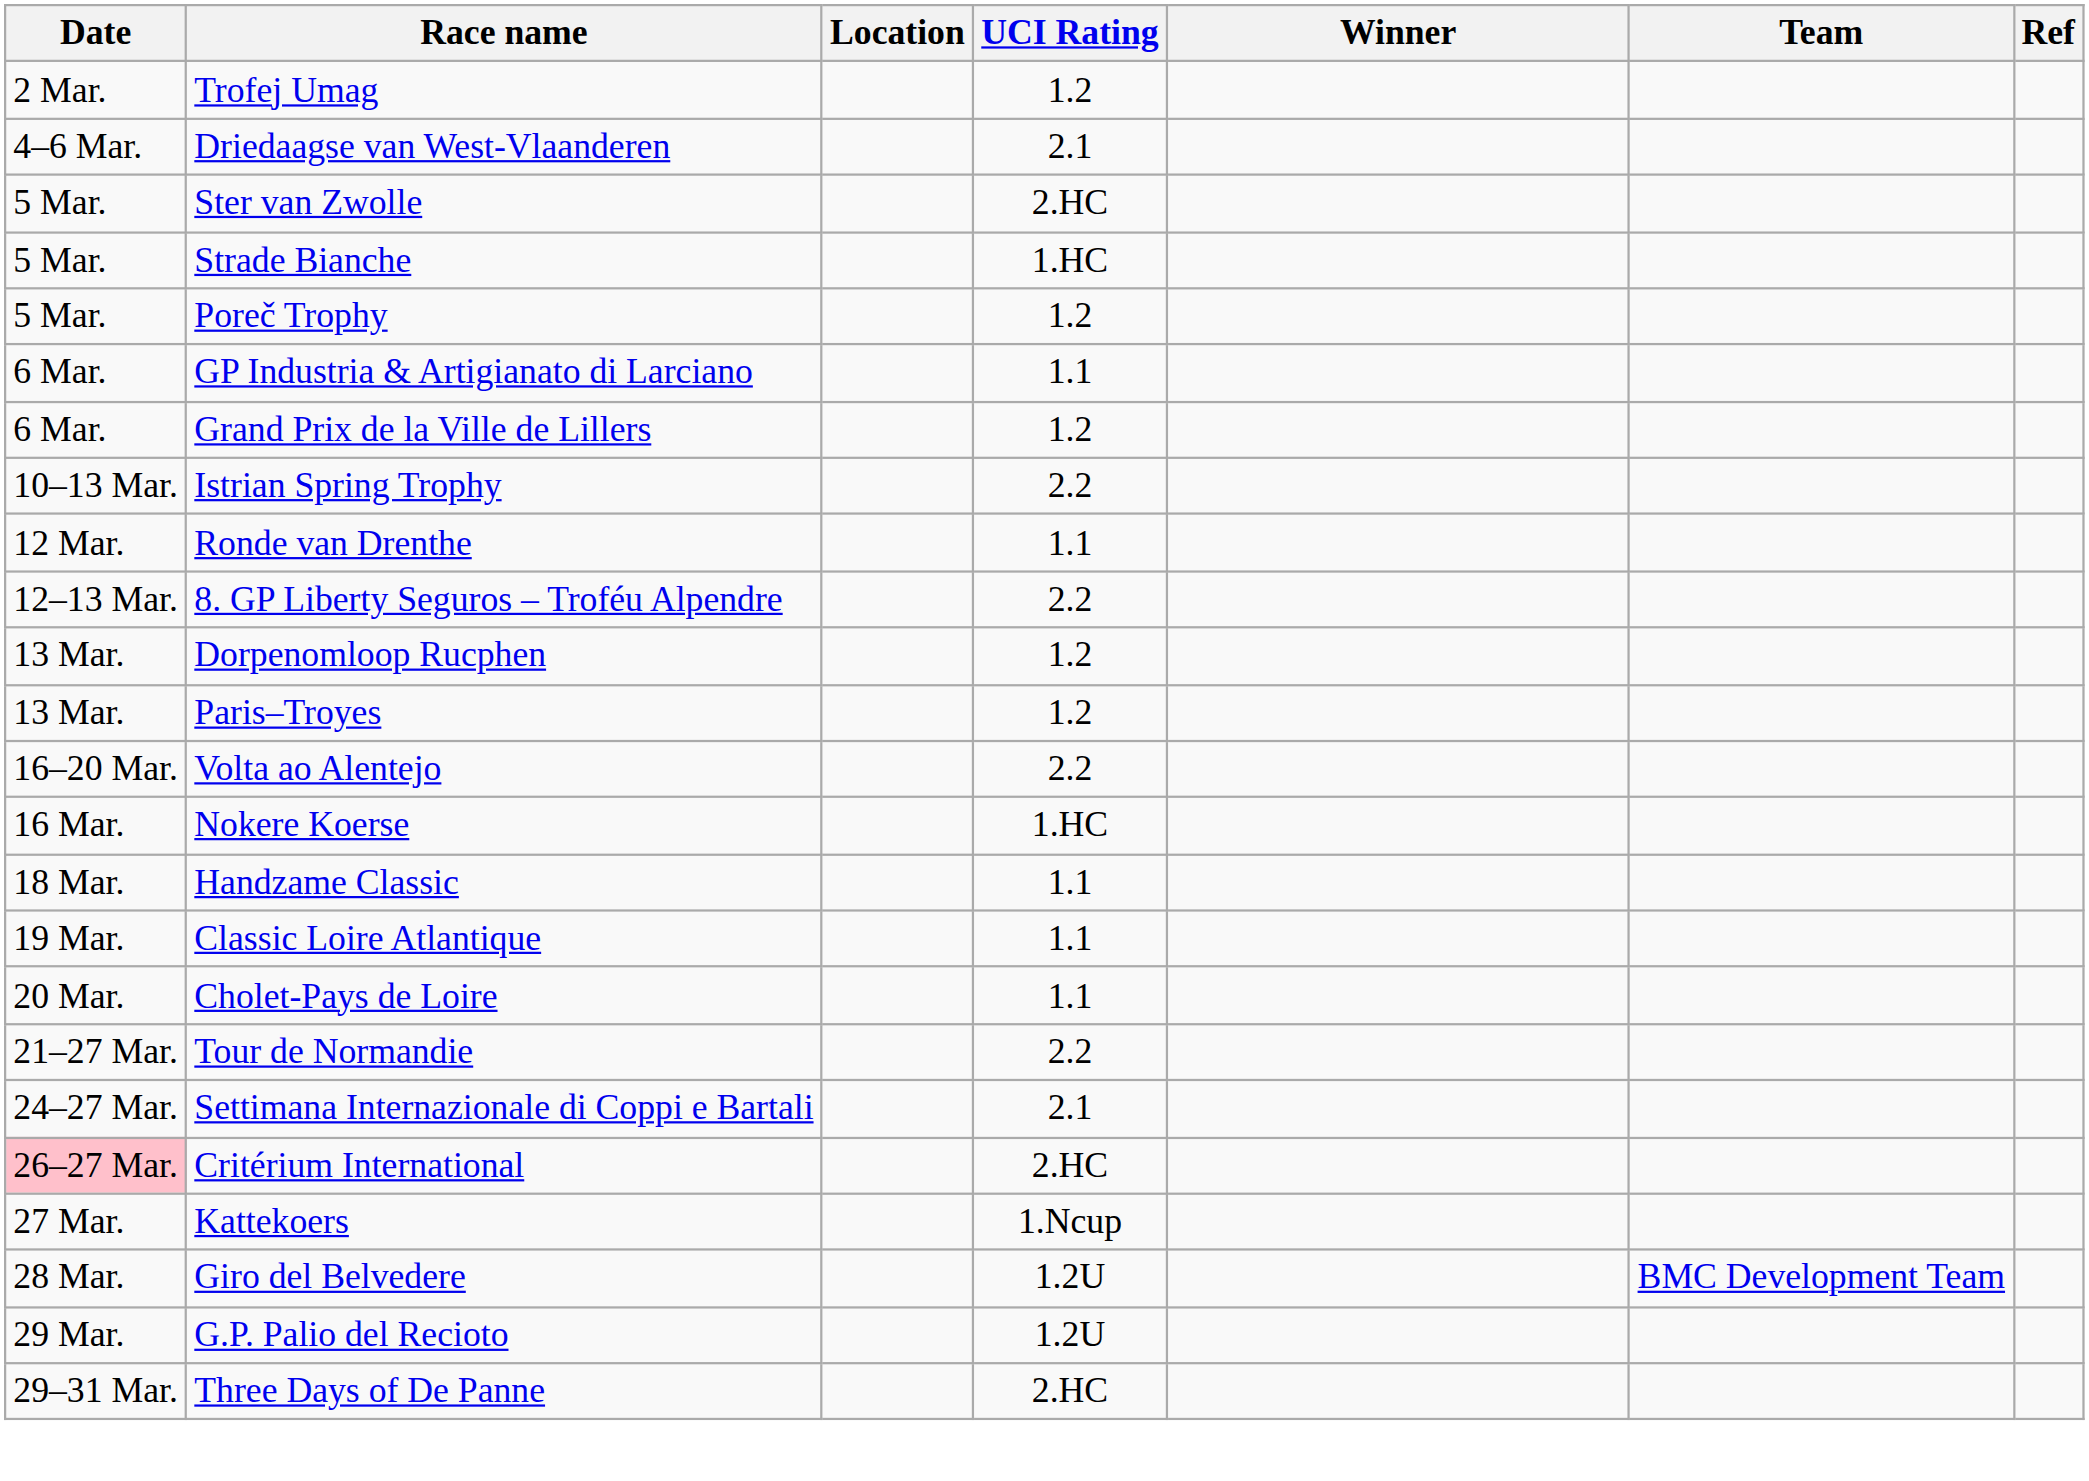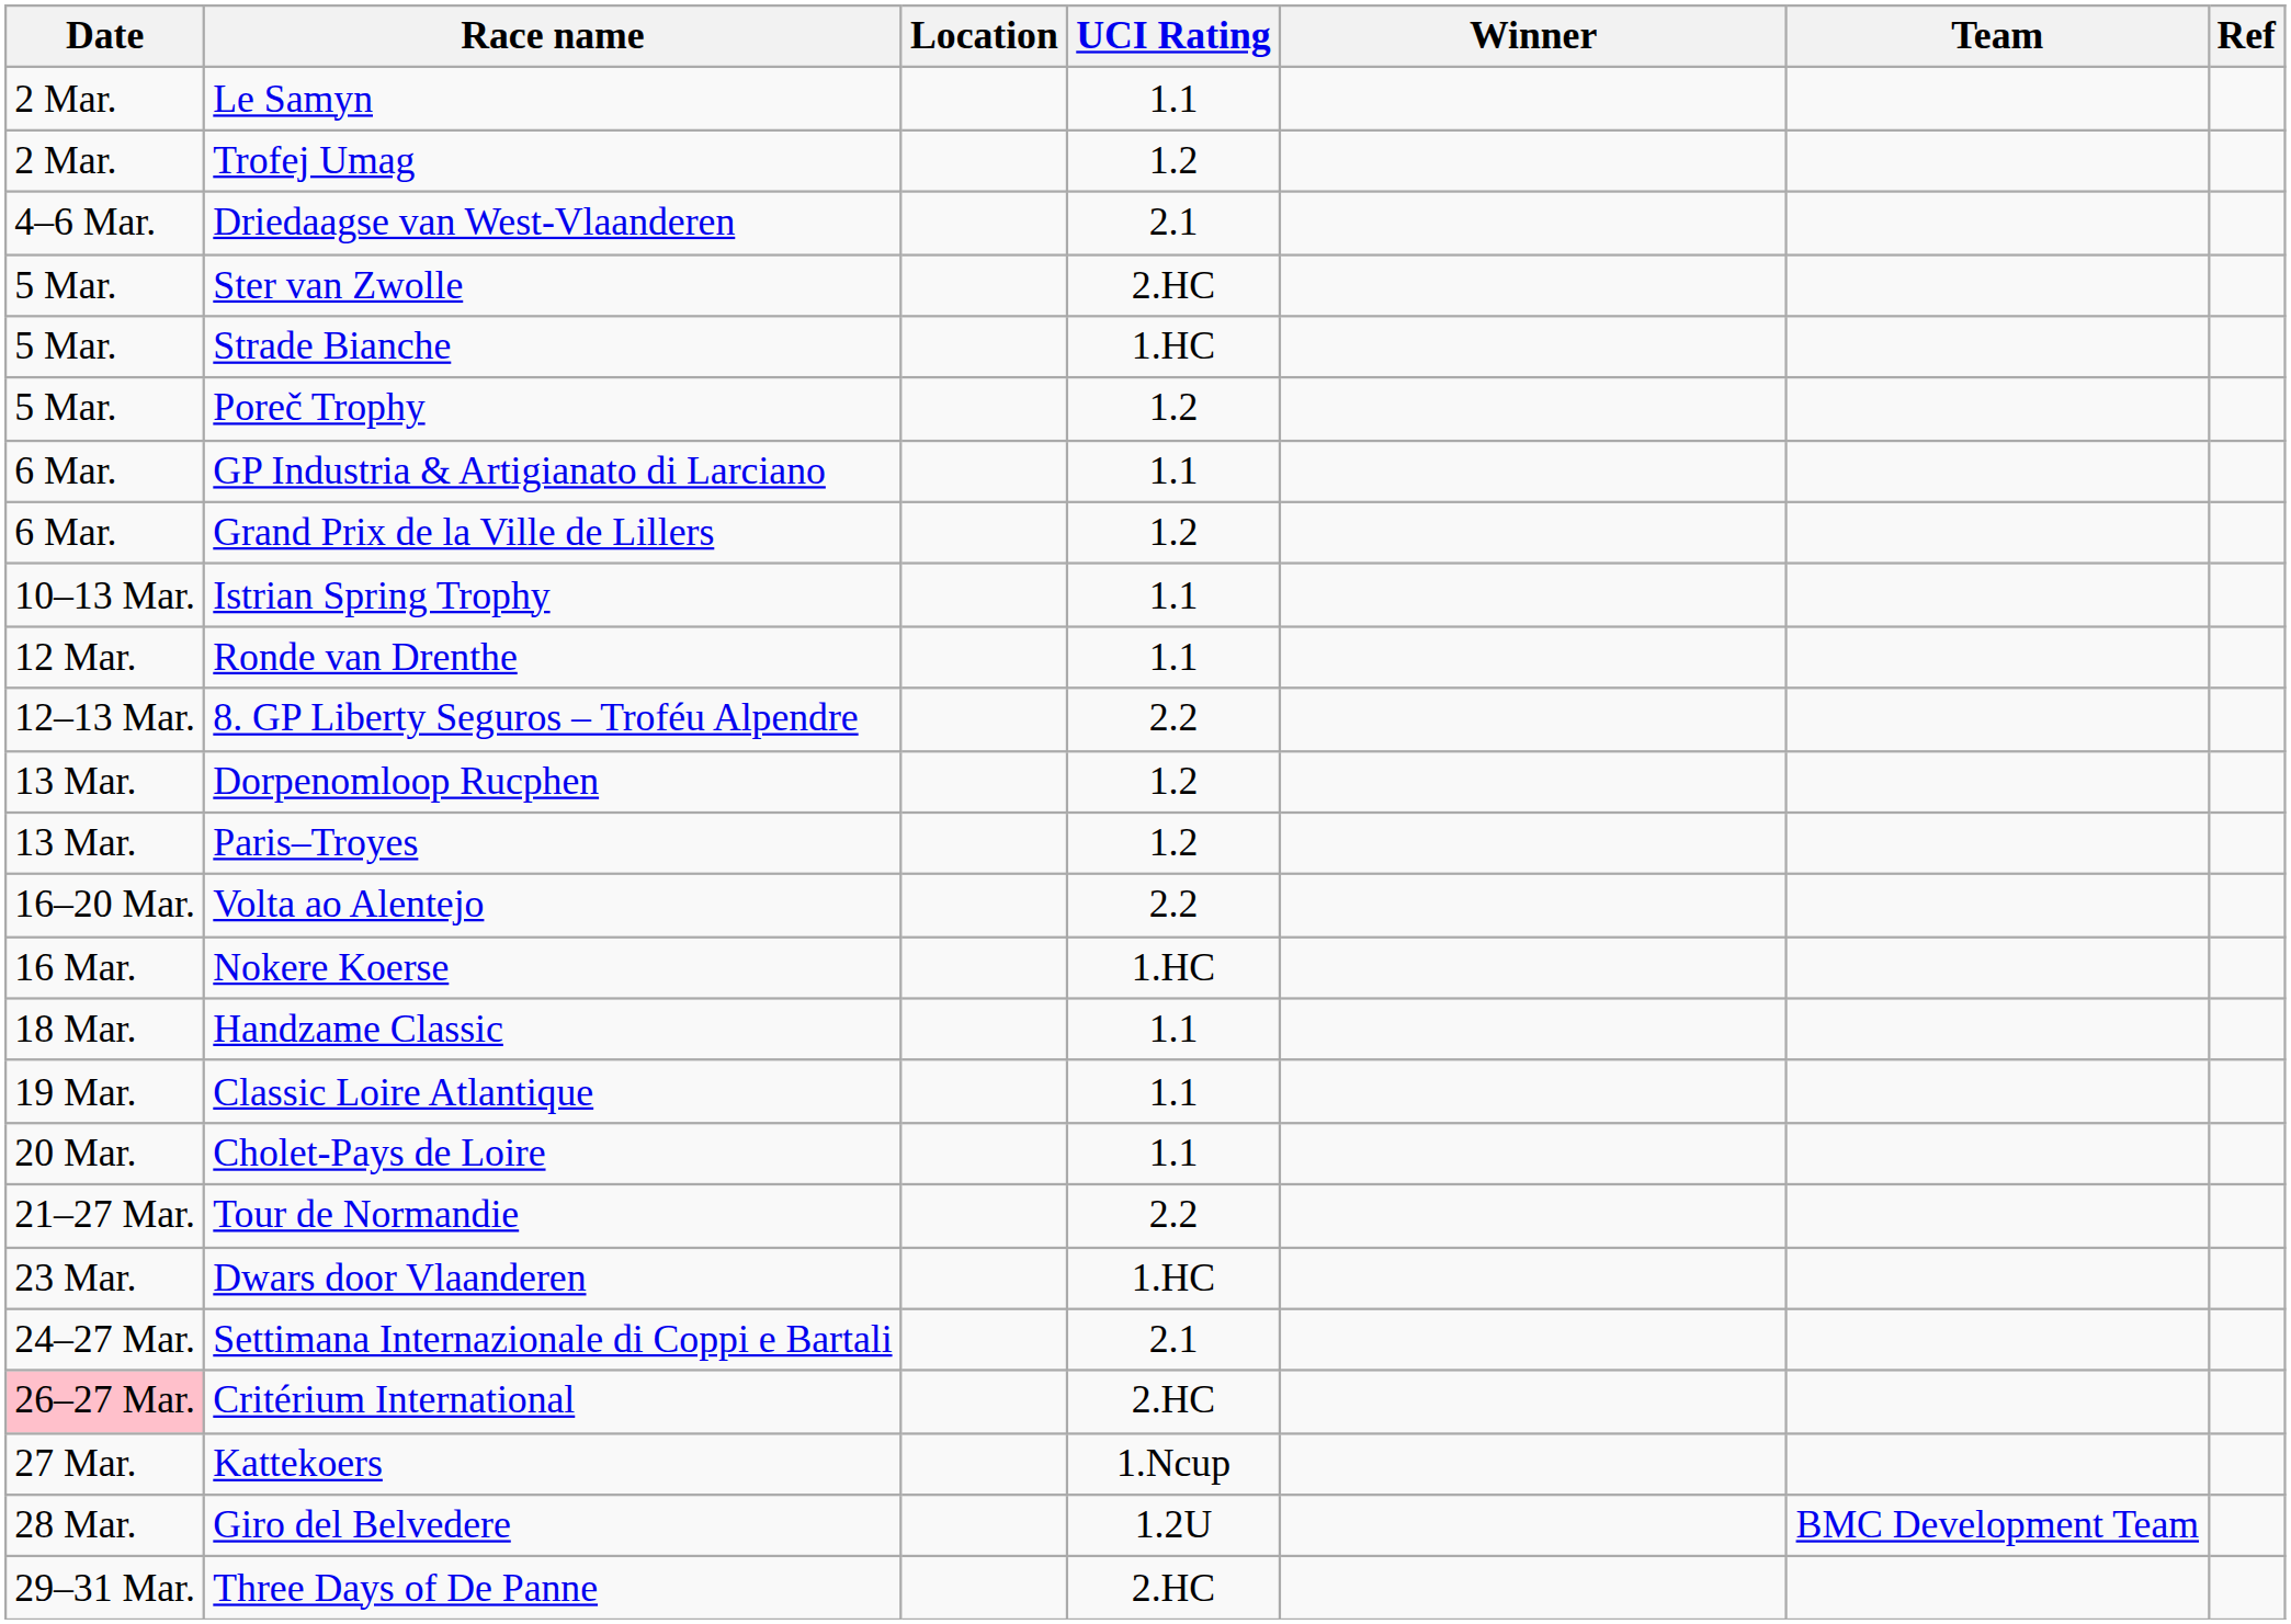 <table class="wikitable sortable">
 <tr>
 <th>Date</th>
 <th>Race name</th>
 <th>Location</th>
 <th><a href='#'>UCI Rating</a></th>
 <th width=200px>Winner</th>
 <th>Team</th>
 <th>Ref</th>
+</tr>
+<tr>
+<td>2 Mar.</td>
+<td><a href='#'>Le Samyn</a></td>
+<td></td>
+<td align=center>1.1</td>
+<td></td>
+<td></td>
+<td align=center></td>
 </tr>
 <tr>
 <td>2 Mar.</td>
 <td><a href='#'>Trofej Umag</a></td>
 <td></td>
 <td align=center>1.2</td>
 <td></td>
 <td></td>
 <td align=center></td>
 </tr>
 <tr>
 <td>4–6 Mar.</td>
 <td><a href='#'>Driedaagse van West-Vlaanderen</a></td>
 <td></td>
 <td align=center>2.1</td>
 <td></td>
 <td></td>
 <td align=center></td>
 </tr>
 <tr>
 <td>5 Mar.</td>
 <td><a href='#'>Ster van Zwolle</a></td>
 <td></td>
 <td align=center>2.HC</td>
 <td></td>
 <td></td>
 <td></td>
 </tr>
 <tr>
 <td>5 Mar.</td>
 <td><a href='#'>Strade Bianche</a></td>
 <td></td>
 <td align=center>1.HC</td>
 <td></td>
 <td></td>
 <td align=center></td>
 </tr>
 <tr>
 <td>5 Mar.</td>
 <td><a href='#'>Poreč Trophy</a></td>
 <td></td>
 <td align=center>1.2</td>
 <td></td>
 <td></td>
 <td align=center></td>
 </tr>
 <tr>
 <td>6 Mar.</td>
 <td><a href='#'>GP Industria & Artigianato di Larciano</a></td>
 <td></td>
 <td align=center>1.1</td>
 <td></td>
 <td></td>
 <td align=center></td>
 </tr>
 <tr>
 <td>6 Mar.</td>
 <td><a href='#'>Grand Prix de la Ville de Lillers</a></td>
 <td></td>
 <td align=center>1.2</td>
 <td></td>
 <td></td>
 <td align=center></td>
 </tr>
 <tr>
 <td>10–13 Mar.</td>
 <td><a href='#'>Istrian Spring Trophy</a></td>
 <td></td>
-<td align=center>2.2</td>
+<td align=center>1.1</td>
 <td></td>
 <td></td>
 <td align=center></td>
 </tr>
 <tr>
 <td>12 Mar.</td>
 <td><a href='#'>Ronde van Drenthe</a></td>
 <td></td>
 <td align=center>1.1</td>
 <td></td>
 <td></td>
 <td align=center></td>
 </tr>
 <tr>
 <td>12–13 Mar.</td>
 <td><a href='#'>8. GP Liberty Seguros – Troféu Alpendre</a></td>
 <td></td>
 <td align=center>2.2</td>
 <td></td>
 <td></td>
 <td align=center></td>
 </tr>
 <tr>
 <td>13 Mar.</td>
 <td><a href='#'>Dorpenomloop Rucphen</a></td>
 <td></td>
 <td align=center>1.2</td>
 <td></td>
 <td></td>
 <td align=center></td>
 </tr>
 <tr>
 <td>13 Mar.</td>
 <td><a href='#'>Paris–Troyes</a></td>
 <td></td>
 <td align=center>1.2</td>
 <td></td>
 <td></td>
 <td align=center></td>
 </tr>
 <tr>
 <td>16–20 Mar.</td>
 <td><a href='#'>Volta ao Alentejo</a></td>
 <td></td>
 <td align=center>2.2</td>
 <td></td>
 <td></td>
 <td align=center></td>
 </tr>
 <tr>
 <td>16 Mar.</td>
 <td><a href='#'>Nokere Koerse</a></td>
 <td></td>
 <td align=center>1.HC</td>
 <td></td>
 <td></td>
 <td align=center></td>
 </tr>
 <tr>
 <td>18 Mar.</td>
 <td><a href='#'>Handzame Classic</a></td>
 <td></td>
 <td align=center>1.1</td>
 <td></td>
 <td></td>
 <td align=center></td>
 </tr>
 <tr>
 <td>19 Mar.</td>
 <td><a href='#'>Classic Loire Atlantique</a></td>
 <td></td>
 <td align=center>1.1</td>
 <td></td>
 <td></td>
 <td align=center></td>
 </tr>
 <tr>
 <td>20 Mar.</td>
 <td><a href='#'>Cholet-Pays de Loire</a></td>
 <td></td>
 <td align=center>1.1</td>
 <td></td>
 <td></td>
 <td align=center></td>
 </tr>
 <tr>
 <td>21–27 Mar.</td>
 <td><a href='#'>Tour de Normandie</a></td>
 <td></td>
 <td align=center>2.2</td>
 <td></td>
 <td></td>
 <td align=center></td>
 </tr>
 <tr>
+<td>23 Mar.</td>
+<td><a href='#'>Dwars door Vlaanderen</a></td>
+<td></td>
+<td align=center>1.HC</td>
+<td></td>
+<td></td>
+<td align=center></td>
+</tr>
+<tr>
 <td>24–27 Mar.</td>
 <td><a href='#'>Settimana Internazionale di Coppi e Bartali</a></td>
 <td></td>
 <td align=center>2.1</td>
 <td></td>
 <td></td>
 <td align=center></td>
 </tr>
 <tr>
 <td style="background: pink;">26–27 Mar.</td>
 <td><a href='#'>Critérium International</a></td>
 <td></td>
 <td align=center>2.HC</td>
 <td></td>
 <td></td>
 <td align=center></td>
 </tr>
 <tr>
 <td>27 Mar.</td>
 <td><a href='#'>Kattekoers</a></td>
 <td></td>
 <td align=center>1.Ncup</td>
 <td></td>
 <td></td>
 <td align=center></td>
 </tr>
 <tr>
 <td>28 Mar.</td>
 <td><a href='#'>Giro del Belvedere</a></td>
 <td></td>
 <td align=center>1.2U</td>
 <td></td>
 <td><a href='#'>BMC Development Team</a></td>
 <td align=center></td>
 </tr>
 <tr>
-<td>29 Mar.</td>
-<td><a href='#'>G.P. Palio del Recioto</a></td>
-<td></td>
-<td align=center>1.2U</td>
-<td></td>
-<td></td>
-<td align=center></td>
-</tr>
-<tr>
 <td>29–31 Mar.</td>
 <td><a href='#'>Three Days of De Panne</a></td>
 <td></td>
 <td align=center>2.HC</td>
 <td></td>
 <td></td>
 <td align=center></td>
 </tr>
 </table>
